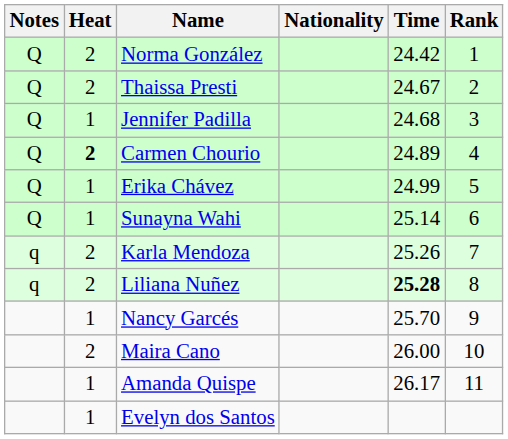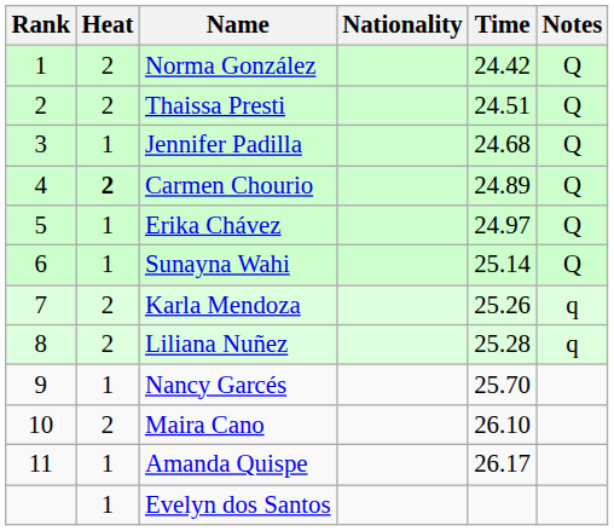 <table class="wikitable sortable" style="text-align:center">
 <tr>
-<th>Notes</th>
+<th>Rank</th>
 <th>Heat</th>
 <th>Name</th>
 <th>Nationality</th>
 <th>Time</th>
-<th>Rank</th>
+<th>Notes</th>
 </tr>
 <tr bgcolor=ccffcc>
-<td>Q</td>
+<td>1</td>
 <td>2</td>
 <td align=left><a href='#'>Norma González</a></td>
 <td align=left></td>
 <td>24.42</td>
-<td>1</td>
+<td>Q</td>
 </tr>
 <tr bgcolor=ccffcc>
-<td>Q</td>
+<td>2</td>
 <td>2</td>
 <td align=left><a href='#'>Thaissa Presti</a></td>
 <td align=left></td>
-<td>24.67</td>
-<td>2</td>
+<td>24.51</td>
+<td>Q</td>
 </tr>
 <tr bgcolor=ccffcc>
-<td>Q</td>
+<td>3</td>
 <td>1</td>
 <td align=left><a href='#'>Jennifer Padilla</a></td>
 <td align=left></td>
 <td>24.68</td>
-<td>3</td>
+<td>Q</td>
 </tr>
 <tr bgcolor=ccffcc>
-<td>Q</td>
+<td>4</td>
 <td><strong>2</strong></td>
 <td align=left><a href='#'>Carmen Chourio</a></td>
 <td align=left></td>
 <td>24.89</td>
-<td>4</td>
+<td>Q</td>
 </tr>
 <tr bgcolor=ccffcc>
-<td>Q</td>
+<td>5</td>
 <td>1</td>
 <td align=left><a href='#'>Erika Chávez</a></td>
 <td align=left></td>
-<td>24.99</td>
-<td>5</td>
+<td>24.97</td>
+<td>Q</td>
 </tr>
 <tr bgcolor=ccffcc>
-<td>Q</td>
+<td>6</td>
 <td>1</td>
 <td align=left><a href='#'>Sunayna Wahi</a></td>
 <td align=left></td>
 <td>25.14</td>
-<td>6</td>
+<td>Q</td>
 </tr>
 <tr bgcolor=ddffdd>
-<td>q</td>
+<td>7</td>
 <td>2</td>
 <td align=left><a href='#'>Karla Mendoza</a></td>
 <td align=left></td>
 <td>25.26</td>
-<td>7</td>
+<td>q</td>
 </tr>
 <tr bgcolor=ddffdd>
-<td>q</td>
+<td>8</td>
 <td>2</td>
 <td align=left><a href='#'>Liliana Nuñez</a></td>
 <td align=left></td>
-<td><strong>25.28</strong></td>
-<td>8</td>
+<td>25.28</td>
+<td>q</td>
 </tr>
 <tr>
-<td></td>
+<td>9</td>
 <td>1</td>
 <td align=left><a href='#'>Nancy Garcés</a></td>
 <td align=left></td>
 <td>25.70</td>
-<td>9</td>
+<td></td>
 </tr>
 <tr>
-<td></td>
+<td>10</td>
 <td>2</td>
 <td align=left><a href='#'>Maira Cano</a></td>
 <td align=left></td>
-<td>26.00</td>
-<td>10</td>
+<td>26.10</td>
+<td></td>
 </tr>
 <tr>
-<td></td>
+<td>11</td>
 <td>1</td>
 <td align=left><a href='#'>Amanda Quispe</a></td>
 <td align=left></td>
 <td>26.17</td>
-<td>11</td>
+<td></td>
 </tr>
 <tr>
 <td></td>
 <td>1</td>
 <td align=left><a href='#'>Evelyn dos Santos</a></td>
 <td align=left></td>
 <td></td>
 <td></td>
 </tr>
 </table>
